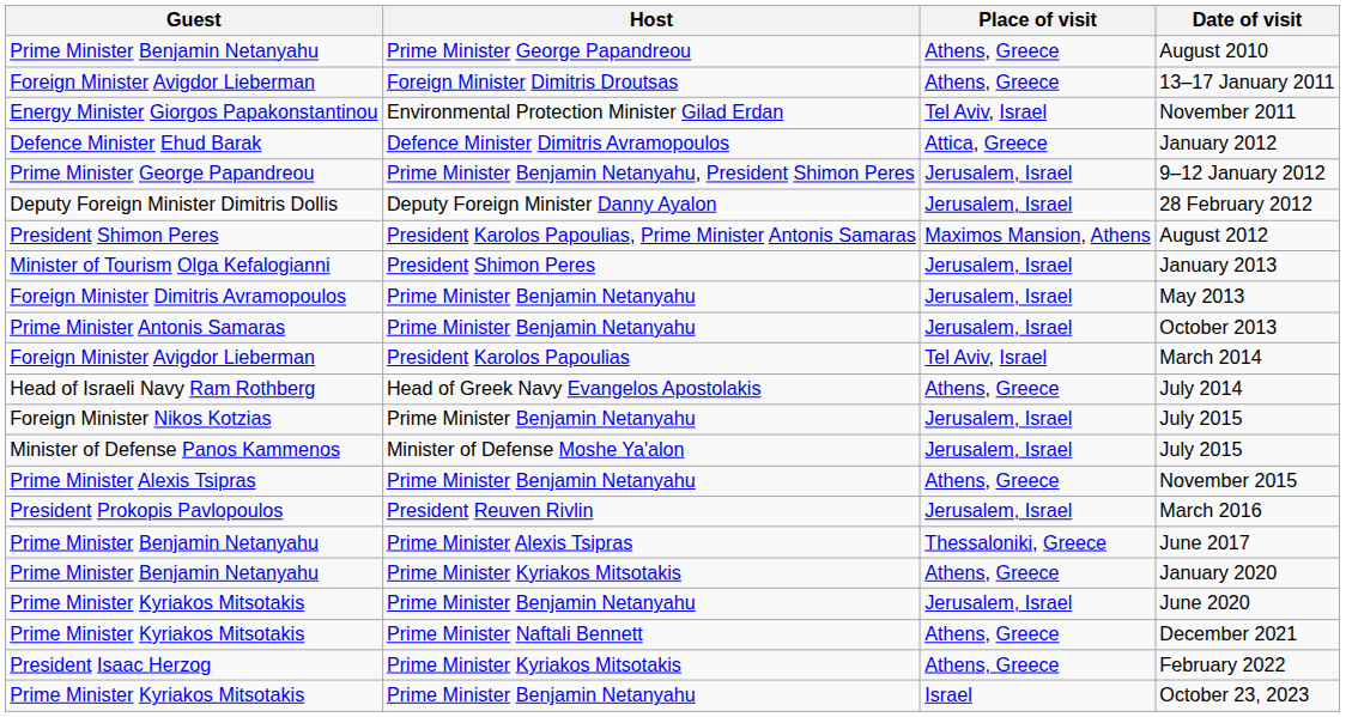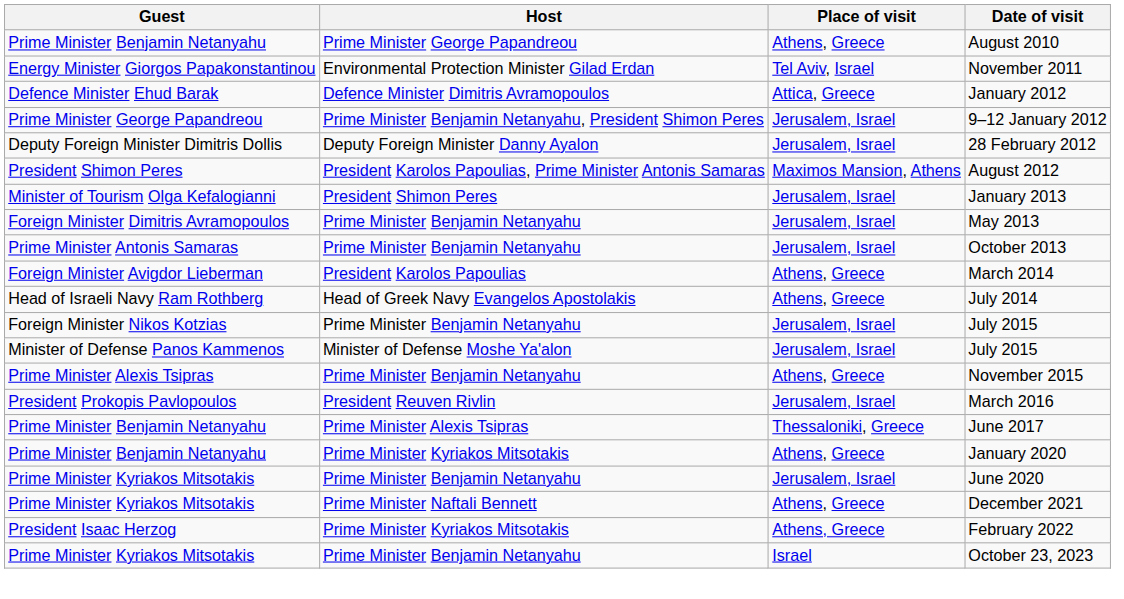 <table class="wikitable" border="1">
 <tr>
 <th>Guest</th>
 <th>Host</th>
 <th>Place of visit</th>
 <th>Date of visit</th>
 </tr>
 <tr>
 <td> <a href='#'>Prime Minister</a> <a href='#'>Benjamin Netanyahu</a></td>
 <td> <a href='#'>Prime Minister</a> <a href='#'>George Papandreou</a></td>
 <td><a href='#'>Athens</a>, <a href='#'>Greece</a></td>
 <td>August 2010</td>
-</tr>
-<tr>
-<td> <a href='#'>Foreign Minister</a> <a href='#'>Avigdor Lieberman</a></td>
-<td> <a href='#'>Foreign Minister</a> <a href='#'>Dimitris Droutsas</a></td>
-<td><a href='#'>Athens</a>, <a href='#'>Greece</a></td>
-<td>13–17 January 2011</td>
 </tr>
 <tr>
 <td> <a href='#'>Energy Minister</a> <a href='#'>Giorgos Papakonstantinou</a></td>
 <td> Environmental Protection Minister <a href='#'>Gilad Erdan</a></td>
 <td><a href='#'>Tel Aviv</a>, <a href='#'>Israel</a></td>
 <td>November 2011</td>
 </tr>
 <tr>
 <td> <a href='#'>Defence Minister</a> <a href='#'>Ehud Barak</a></td>
 <td> <a href='#'>Defence Minister</a> <a href='#'>Dimitris Avramopoulos</a></td>
 <td><a href='#'>Attica</a>, <a href='#'>Greece</a></td>
 <td>January 2012</td>
 </tr>
 <tr>
 <td> <a href='#'>Prime Minister</a> <a href='#'>George Papandreou</a></td>
 <td> <a href='#'>Prime Minister</a> <a href='#'>Benjamin Netanyahu</a>, <a href='#'>President</a> <a href='#'>Shimon Peres</a></td>
 <td><a href='#'>Jerusalem, Israel</a></td>
 <td>9–12 January 2012</td>
 </tr>
 <tr>
 <td> Deputy Foreign Minister Dimitris Dollis</td>
 <td> Deputy Foreign Minister <a href='#'>Danny Ayalon</a></td>
 <td><a href='#'>Jerusalem, Israel</a></td>
 <td>28 February 2012</td>
 </tr>
 <tr>
 <td> <a href='#'>President</a> <a href='#'>Shimon Peres</a></td>
 <td> <a href='#'>President</a> <a href='#'>Karolos Papoulias</a>, <a href='#'>Prime Minister</a> <a href='#'>Antonis Samaras</a></td>
 <td><a href='#'>Maximos Mansion</a>, <a href='#'>Athens</a></td>
 <td>August 2012</td>
 </tr>
 <tr>
 <td> <a href='#'>Minister of Tourism</a> <a href='#'>Olga Kefalogianni</a></td>
 <td> <a href='#'>President</a> <a href='#'>Shimon Peres</a></td>
 <td><a href='#'>Jerusalem, Israel</a></td>
 <td>January 2013</td>
 </tr>
 <tr>
 <td> <a href='#'>Foreign Minister</a> <a href='#'>Dimitris Avramopoulos</a></td>
 <td> <a href='#'>Prime Minister</a> <a href='#'>Benjamin Netanyahu</a></td>
 <td><a href='#'>Jerusalem, Israel</a></td>
 <td>May 2013</td>
 </tr>
 <tr>
 <td> <a href='#'>Prime Minister</a> <a href='#'>Antonis Samaras</a></td>
 <td> <a href='#'>Prime Minister</a> <a href='#'>Benjamin Netanyahu</a></td>
 <td><a href='#'>Jerusalem, Israel</a></td>
 <td>October 2013</td>
 </tr>
 <tr>
 <td> <a href='#'>Foreign Minister</a> <a href='#'>Avigdor Lieberman</a></td>
 <td> <a href='#'>President</a> <a href='#'>Karolos Papoulias</a></td>
-<td><a href='#'>Tel Aviv</a>, <a href='#'>Israel</a></td>
+<td><a href='#'>Athens</a>, <a href='#'>Greece</a></td>
 <td>March 2014</td>
 </tr>
 <tr>
 <td> Head of Israeli Navy <a href='#'>Ram Rothberg</a></td>
 <td> Head of Greek Navy <a href='#'>Evangelos Apostolakis</a></td>
 <td><a href='#'>Athens</a>, <a href='#'>Greece</a></td>
 <td>July 2014</td>
 </tr>
 <tr>
 <td> Foreign Minister <a href='#'>Nikos Kotzias</a></td>
 <td> Prime Minister <a href='#'>Benjamin Netanyahu</a></td>
 <td><a href='#'>Jerusalem, Israel</a></td>
 <td>July 2015</td>
 </tr>
 <tr>
 <td> Minister of Defense <a href='#'>Panos Kammenos</a></td>
 <td> Minister of Defense <a href='#'>Moshe Ya'alon</a></td>
 <td><a href='#'>Jerusalem, Israel</a></td>
 <td>July 2015</td>
 </tr>
 <tr>
 <td> <a href='#'>Prime Minister</a> <a href='#'>Alexis Tsipras</a></td>
 <td> <a href='#'>Prime Minister</a> <a href='#'>Benjamin Netanyahu</a></td>
 <td><a href='#'>Athens</a>, <a href='#'>Greece</a></td>
 <td>November 2015</td>
 </tr>
 <tr>
 <td> <a href='#'>President</a> <a href='#'>Prokopis Pavlopoulos</a></td>
 <td> <a href='#'>President</a> <a href='#'>Reuven Rivlin</a></td>
 <td><a href='#'>Jerusalem, Israel</a></td>
 <td>March 2016</td>
 </tr>
 <tr>
 <td> <a href='#'>Prime Minister</a> <a href='#'>Benjamin Netanyahu</a></td>
 <td> <a href='#'>Prime Minister</a> <a href='#'>Alexis Tsipras</a></td>
 <td><a href='#'>Thessaloniki</a>, <a href='#'>Greece</a></td>
 <td>June 2017</td>
 </tr>
 <tr>
 <td> <a href='#'>Prime Minister</a> <a href='#'>Benjamin Netanyahu</a></td>
 <td> <a href='#'>Prime Minister</a> <a href='#'>Kyriakos Mitsotakis</a></td>
 <td><a href='#'>Athens</a>, <a href='#'>Greece</a></td>
 <td>January 2020</td>
 </tr>
 <tr>
 <td> <a href='#'>Prime Minister</a> <a href='#'>Kyriakos Mitsotakis</a></td>
 <td> <a href='#'>Prime Minister</a> <a href='#'>Benjamin Netanyahu</a></td>
 <td><a href='#'>Jerusalem, Israel</a></td>
 <td>June 2020</td>
 </tr>
 <tr>
 <td> <a href='#'>Prime Minister</a> <a href='#'>Kyriakos Mitsotakis</a></td>
 <td> <a href='#'>Prime Minister</a> <a href='#'>Naftali Bennett</a></td>
 <td><a href='#'>Athens</a>, <a href='#'>Greece</a></td>
 <td>December 2021</td>
 </tr>
 <tr>
 <td> <a href='#'>President</a> <a href='#'>Isaac Herzog</a></td>
 <td> <a href='#'>Prime Minister</a> <a href='#'>Kyriakos Mitsotakis</a></td>
 <td><a href='#'>Athens, Greece</a></td>
 <td>February 2022</td>
 </tr>
 <tr>
 <td> <a href='#'>Prime Minister</a> <a href='#'>Kyriakos Mitsotakis</a></td>
 <td> <a href='#'>Prime Minister</a> <a href='#'>Benjamin Netanyahu</a></td>
 <td><a href='#'>Israel</a></td>
 <td>October 23, 2023</td>
 </tr>
 </table>
